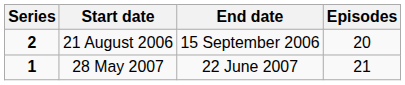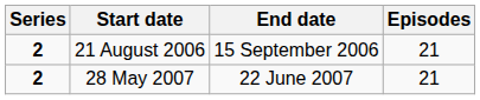 <table class="wikitable" style="text-align:center;">
 <tr>
 <th>Series</th>
 <th>Start date</th>
 <th>End date</th>
 <th>Episodes</th>
 </tr>
 <tr>
 <td><strong>2</strong></td>
 <td>21 August 2006</td>
 <td>15 September 2006</td>
-<td>20</td>
+<td>21</td>
 </tr>
 <tr>
-<td><strong>1</strong></td>
+<td><strong>2</strong></td>
 <td>28 May 2007</td>
 <td>22 June 2007</td>
 <td>21</td>
 </tr>
 </table>
